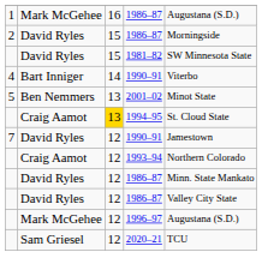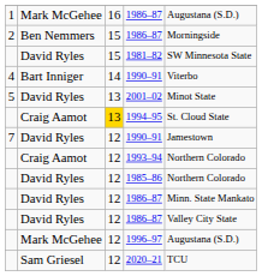 <table class="wikitable">
 <tr>
 </tr>
 <tr>
 <td>1</td>
 <td>Mark McGehee</td>
 <td>16</td>
 <td style="font-size:80%;"><a href='#'>1986–87</a></td>
 <td style="font-size:80%;">Augustana (S.D.)</td>
 </tr>
 <tr>
 <td>2</td>
-<td>David Ryles</td>
+<td>Ben Nemmers</td>
 <td>15</td>
 <td style="font-size:80%;"><a href='#'>1986–87</a></td>
 <td style="font-size:80%;">Morningside</td>
 </tr>
 <tr>
 <td></td>
 <td>David Ryles</td>
 <td>15</td>
 <td style="font-size:80%;"><a href='#'>1981–82</a></td>
 <td style="font-size:80%;">SW Minnesota State</td>
 </tr>
 <tr>
 <td>4</td>
 <td>Bart Inniger</td>
 <td>14</td>
 <td style="font-size:80%;"><a href='#'>1990–91</a></td>
 <td style="font-size:80%;">Viterbo</td>
 </tr>
 <tr>
 <td>5</td>
-<td>Ben Nemmers</td>
+<td>David Ryles</td>
 <td>13</td>
 <td style="font-size:80%;"><a href='#'>2001–02</a></td>
 <td style="font-size:80%;">Minot State</td>
 </tr>
 <tr>
 <td></td>
 <td>Craig Aamot</td>
 <td style="background: gold;">13</td>
 <td style="font-size:80%;"><a href='#'>1994–95</a></td>
 <td style="font-size:80%;">St. Cloud State</td>
 </tr>
 <tr>
 <td>7</td>
 <td>David Ryles</td>
 <td>12</td>
 <td style="font-size:80%;"><a href='#'>1990–91</a></td>
 <td style="font-size:80%;">Jamestown</td>
 </tr>
 <tr>
 <td></td>
 <td>Craig Aamot</td>
 <td>12</td>
 <td style="font-size:80%;"><a href='#'>1993–94</a></td>
+<td style="font-size:80%;">Northern Colorado</td>
+</tr>
+<tr>
+<td></td>
+<td>David Ryles</td>
+<td>12</td>
+<td style="font-size:80%;"><a href='#'>1985–86</a></td>
 <td style="font-size:80%;">Northern Colorado</td>
 </tr>
 <tr>
 <td></td>
 <td>David Ryles</td>
 <td>12</td>
 <td style="font-size:80%;"><a href='#'>1986–87</a></td>
 <td style="font-size:80%;">Minn. State Mankato</td>
 </tr>
 <tr>
 <td></td>
 <td>David Ryles</td>
 <td>12</td>
 <td style="font-size:80%;"><a href='#'>1986–87</a></td>
 <td style="font-size:80%;">Valley City State</td>
 </tr>
 <tr>
 <td></td>
 <td>Mark McGehee</td>
 <td>12</td>
 <td style="font-size:80%;"><a href='#'>1996–97</a></td>
 <td style="font-size:80%;">Augustana (S.D.)</td>
 </tr>
 <tr>
 <td></td>
 <td>Sam Griesel</td>
 <td>12</td>
 <td style="font-size:80%;"><a href='#'>2020–21</a></td>
 <td style="font-size:80%;">TCU</td>
 </tr>
 </table>
